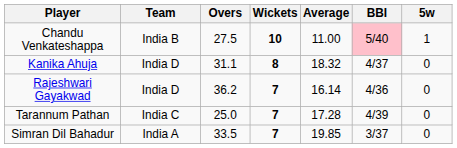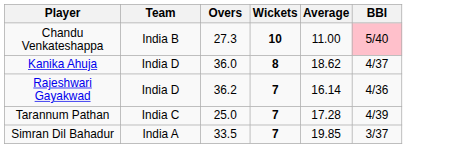 <table class="wikitable" style="text-align:center">
 <tr>
 <th width=150>Player</th>
 <th width=100>Team</th>
 <th width=60>Overs</th>
 <th width=60>Wickets</th>
 <th width=60>Average</th>
 <th width=60>BBI</th>
-<th width=60>5w</th>
 </tr>
 <tr>
 <td>Chandu Venkateshappa</td>
 <td>India B</td>
-<td>27.5</td>
+<td>27.3</td>
 <td><strong>10</strong></td>
 <td>11.00</td>
 <td style="background: pink;">5/40</td>
-<td>1</td>
 </tr>
 <tr>
 <td><a href='#'>Kanika Ahuja</a></td>
 <td>India D</td>
-<td>31.1</td>
+<td>36.0</td>
 <td><strong>8</strong></td>
-<td>18.32</td>
+<td>18.62</td>
 <td>4/37</td>
-<td>0</td>
 </tr>
 <tr>
 <td><a href='#'>Rajeshwari Gayakwad</a></td>
 <td>India D</td>
 <td>36.2</td>
 <td><strong>7</strong></td>
 <td>16.14</td>
 <td>4/36</td>
-<td>0</td>
 </tr>
 <tr>
 <td>Tarannum Pathan</td>
 <td>India C</td>
 <td>25.0</td>
 <td><strong>7</strong></td>
 <td>17.28</td>
 <td>4/39</td>
-<td>0</td>
 </tr>
 <tr>
 <td>Simran Dil Bahadur</td>
 <td>India A</td>
 <td>33.5</td>
 <td><strong>7</strong></td>
 <td>19.85</td>
 <td>3/37</td>
-<td>0</td>
 </tr>
 </table>
